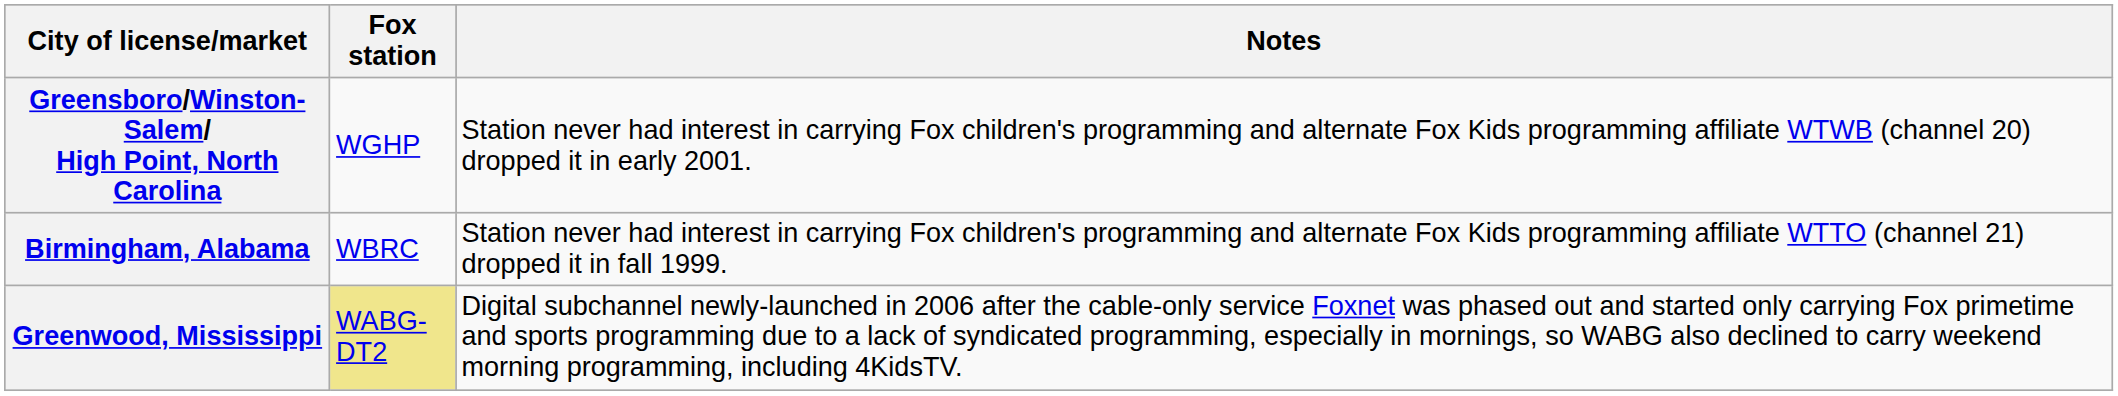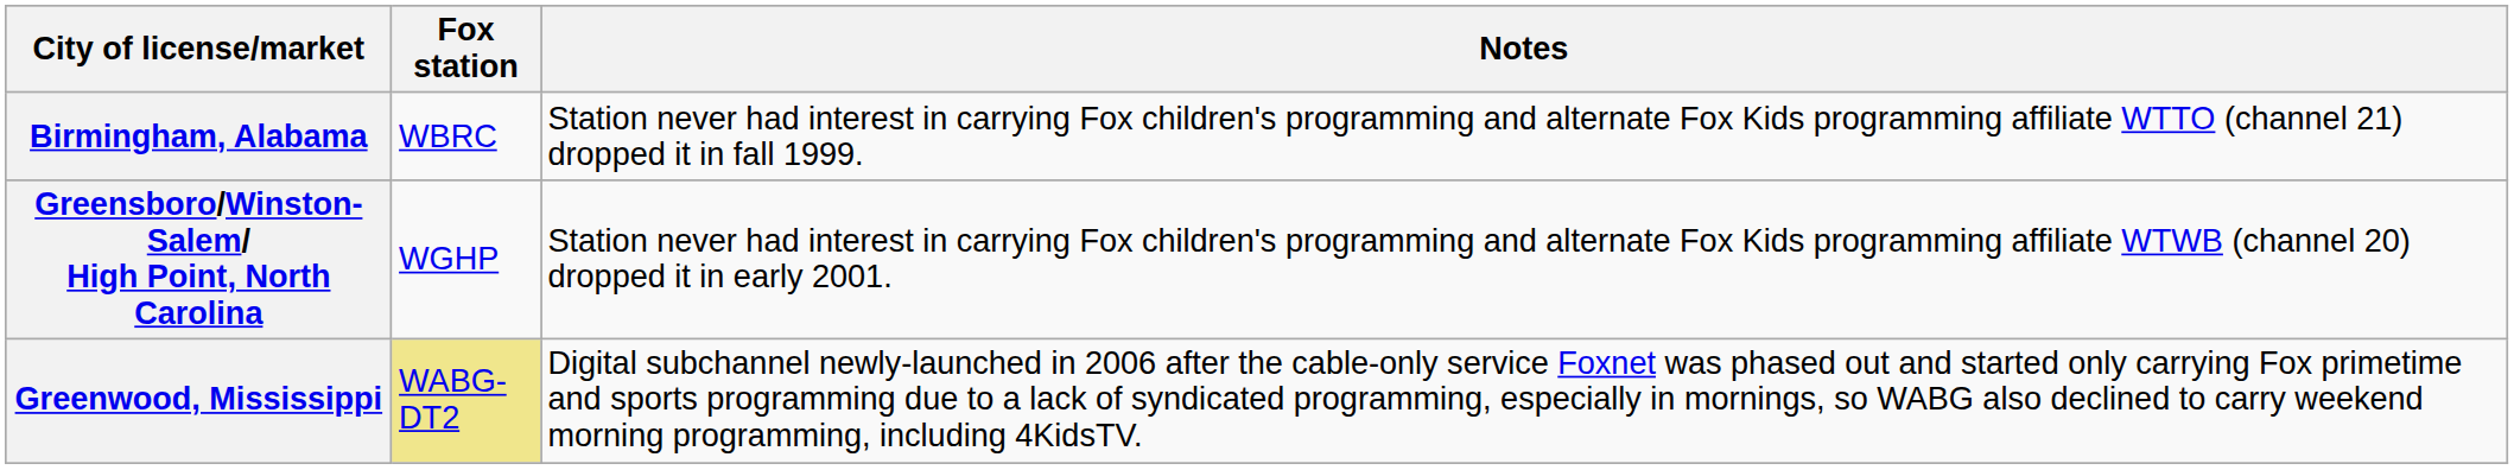 <table class="wikitable plainrowheaders">
 <tr>
 <th scope="col">City of license/market</th>
 <th scope="col">Fox station</th>
 <th scope="col">Notes</th>
 </tr>
 <tr>
+<th scope="row"><a href='#'>Birmingham, Alabama</a></th>
+<td><a href='#'>WBRC</a></td>
+<td>Station never had interest in carrying Fox children's programming and alternate Fox Kids programming affiliate <a href='#'>WTTO</a> (channel 21) dropped it in fall 1999.</td>
+</tr>
+<tr>
 <th scope="row"><a href='#'>Greensboro</a>/<a href='#'>Winston-Salem</a>/<br><a href='#'>High Point, North Carolina</a></th>
 <td><a href='#'>WGHP</a></td>
 <td>Station never had interest in carrying Fox children's programming and alternate Fox Kids programming affiliate <a href='#'>WTWB</a> (channel 20) dropped it in early 2001.</td>
-</tr>
-<tr>
-<th scope="row"><a href='#'>Birmingham, Alabama</a></th>
-<td><a href='#'>WBRC</a></td>
-<td>Station never had interest in carrying Fox children's programming and alternate Fox Kids programming affiliate <a href='#'>WTTO</a> (channel 21) dropped it in fall 1999.</td>
 </tr>
 <tr>
 <th scope="row"><a href='#'>Greenwood, Mississippi</a></th>
 <td style="background: khaki;"><a href='#'>WABG-DT2</a></td>
 <td>Digital subchannel newly-launched in 2006 after the cable-only service <a href='#'>Foxnet</a> was phased out and started only carrying Fox primetime and sports programming due to a lack of syndicated programming, especially in mornings, so WABG also declined to carry weekend morning programming, including 4KidsTV.</td>
 </tr>
 </table>
